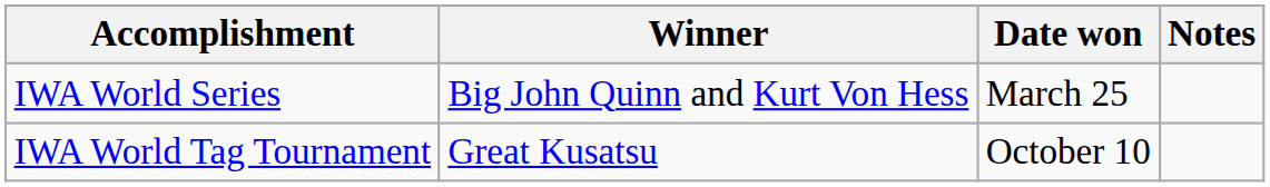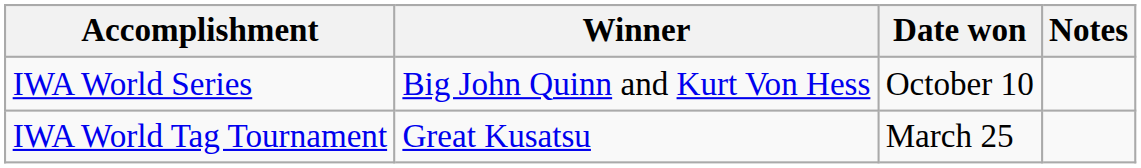 <table class="wikitable">
 <tr>
 <th>Accomplishment</th>
 <th>Winner</th>
 <th>Date won</th>
 <th>Notes</th>
 </tr>
 <tr>
 <td><a href='#'>IWA World Series</a></td>
 <td><a href='#'>Big John Quinn</a> and <a href='#'>Kurt Von Hess</a></td>
-<td>March 25</td>
+<td>October 10</td>
 <td></td>
 </tr>
 <tr>
 <td><a href='#'>IWA World Tag Tournament</a></td>
 <td><a href='#'>Great Kusatsu</a></td>
-<td>October 10</td>
+<td>March 25</td>
 <td></td>
 </tr>
 </table>
